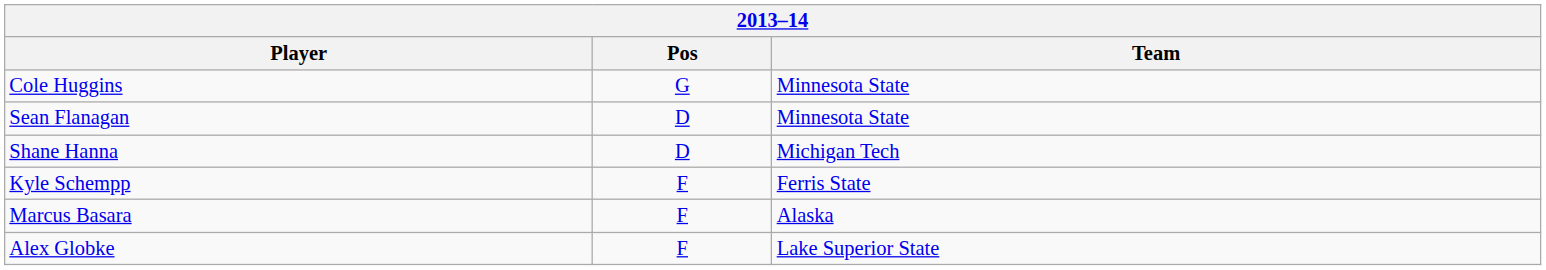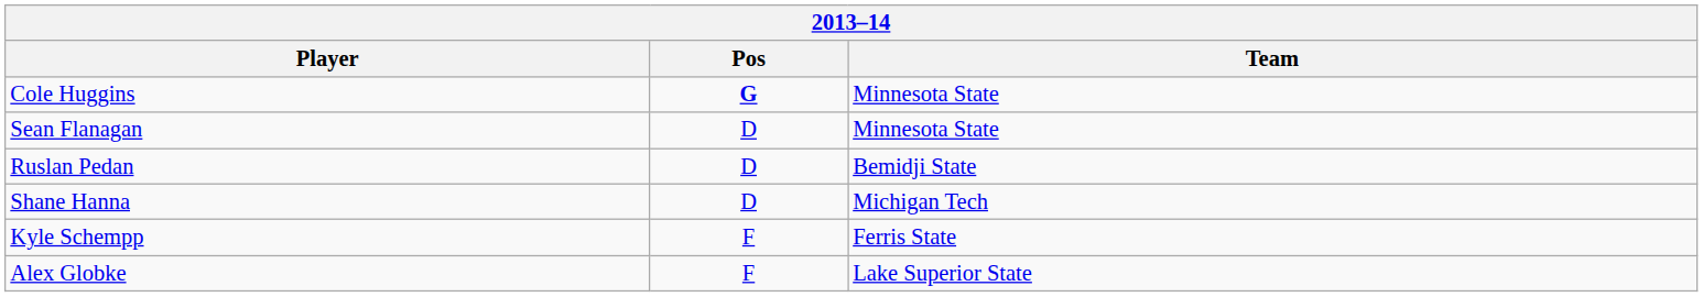 <table class="wikitable" width=95%>
 <tr>
 <th colspan=3><a href='#'>2013–14</a></th>
 </tr>
 <tr>
 <th>Player</th>
 <th>Pos</th>
 <th>Team</th>
 </tr>
 <tr>
 <td><a href='#'>Cole Huggins</a></td>
-<td align=center><a href='#'>G</a></td>
+<td align=center><strong><a href='#'>G</a></strong></td>
 <td><a href='#'>Minnesota State</a></td>
 </tr>
 <tr>
 <td><a href='#'>Sean Flanagan</a></td>
 <td align=center><a href='#'>D</a></td>
 <td><a href='#'>Minnesota State</a></td>
+</tr>
+<tr>
+<td><a href='#'>Ruslan Pedan</a></td>
+<td align=center><a href='#'>D</a></td>
+<td><a href='#'>Bemidji State</a></td>
 </tr>
 <tr>
 <td><a href='#'>Shane Hanna</a></td>
 <td align=center><a href='#'>D</a></td>
 <td><a href='#'>Michigan Tech</a></td>
 </tr>
 <tr>
 <td><a href='#'>Kyle Schempp</a></td>
 <td align=center><a href='#'>F</a></td>
 <td><a href='#'>Ferris State</a></td>
 </tr>
 <tr>
-<td><a href='#'>Marcus Basara</a></td>
-<td align=center><a href='#'>F</a></td>
-<td><a href='#'>Alaska</a></td>
-</tr>
-<tr>
 <td><a href='#'>Alex Globke</a></td>
 <td align=center><a href='#'>F</a></td>
 <td><a href='#'>Lake Superior State</a></td>
 </tr>
 </table>
